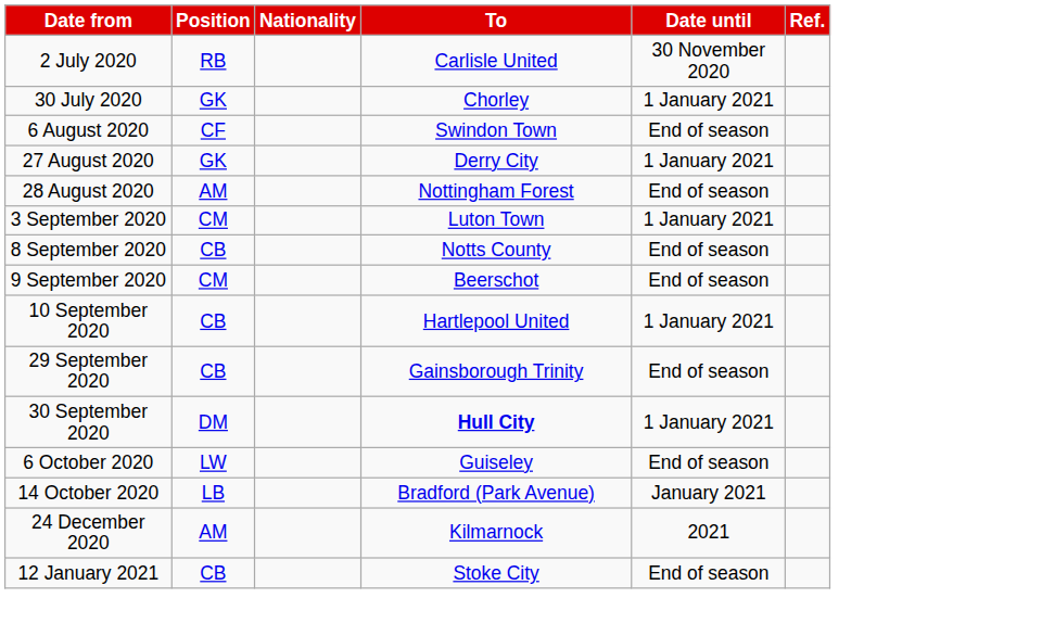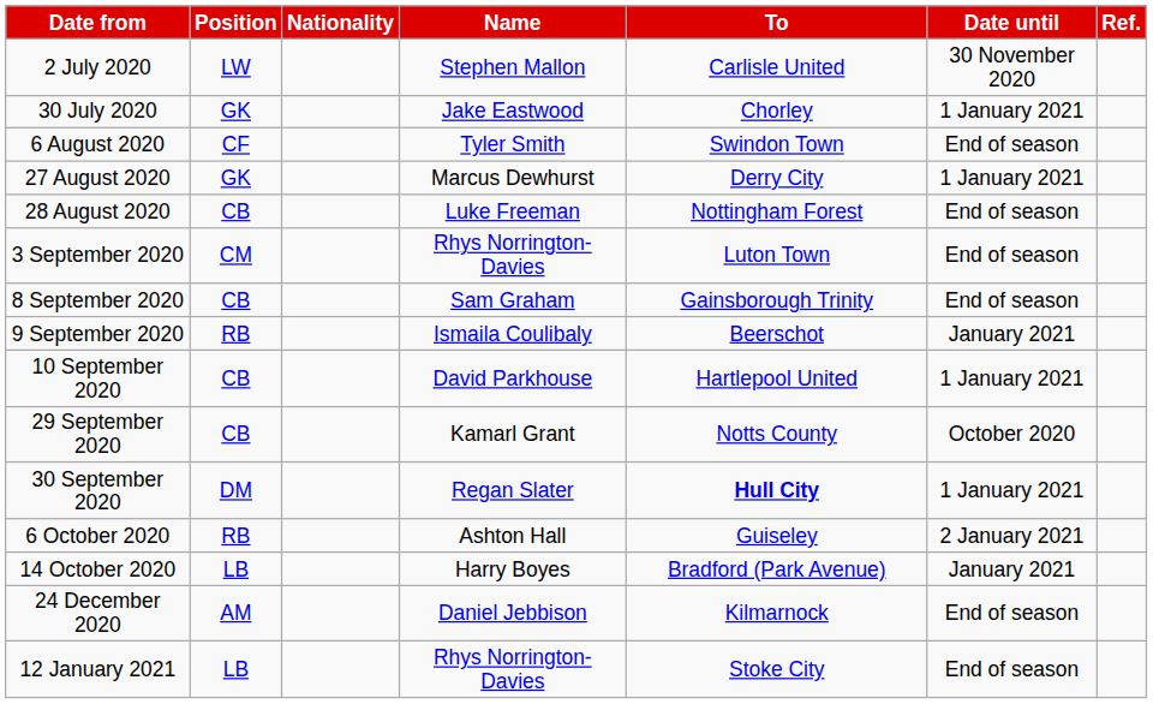 <table class="wikitable"  style="text-align:center; font-size:90%; ">
 <tr>
 <th style="background:#DD0000; color:#FFFFFF; width:120px;">Date from</th>
 <th style="background:#DD0000; color:#FFFFFF; width:50px;">Position</th>
 <th style="background:#DD0000; color:#FFFFFF; width:50px;">Nationality</th>
+<th style="background:#DD0000; color:#FFFFFF; width:150px;">Name</th>
 <th style="background:#DD0000; color:#FFFFFF; width:200px;">To</th>
 <th style="background:#DD0000; color:#FFFFFF; width:110px;">Date until</th>
 <th style="background:#DD0000; color:#FFFFFF; width:25px;">Ref.</th>
 </tr>
 <tr>
 <td>2 July 2020</td>
-<td><a href='#'>RB</a></td>
+<td><a href='#'>LW</a></td>
 <td></td>
+<td><a href='#'>Stephen Mallon</a></td>
 <td> <a href='#'>Carlisle United</a></td>
 <td>30 November 2020</td>
 <td></td>
 </tr>
 <tr>
 <td>30 July 2020</td>
 <td><a href='#'>GK</a></td>
 <td></td>
+<td><a href='#'>Jake Eastwood</a></td>
 <td> <a href='#'>Chorley</a></td>
 <td>1 January 2021</td>
 <td></td>
 </tr>
 <tr>
 <td>6 August 2020</td>
 <td><a href='#'>CF</a></td>
 <td></td>
+<td><a href='#'>Tyler Smith</a></td>
 <td> <a href='#'>Swindon Town</a></td>
 <td>End of season</td>
 <td></td>
 </tr>
 <tr>
 <td>27 August 2020</td>
 <td><a href='#'>GK</a></td>
 <td></td>
+<td>Marcus Dewhurst</td>
 <td> <a href='#'>Derry City</a></td>
 <td>1 January 2021</td>
 <td></td>
 </tr>
 <tr>
 <td>28 August 2020</td>
-<td><a href='#'>AM</a></td>
+<td><a href='#'>CB</a></td>
 <td></td>
+<td><a href='#'>Luke Freeman</a></td>
 <td> <a href='#'>Nottingham Forest</a></td>
 <td>End of season</td>
 <td></td>
 </tr>
 <tr>
 <td>3 September 2020</td>
 <td><a href='#'>CM</a></td>
 <td></td>
+<td><a href='#'>Rhys Norrington-Davies</a></td>
 <td> <a href='#'>Luton Town</a></td>
-<td>1 January 2021</td>
+<td>End of season</td>
 <td></td>
 </tr>
 <tr>
 <td>8 September 2020</td>
 <td><a href='#'>CB</a></td>
 <td></td>
-<td> <a href='#'>Notts County</a></td>
+<td><a href='#'>Sam Graham</a></td>
+<td> <a href='#'>Gainsborough Trinity</a></td>
 <td>End of season</td>
 <td></td>
 </tr>
 <tr>
 <td>9 September 2020</td>
-<td><a href='#'>CM</a></td>
+<td><a href='#'>RB</a></td>
 <td></td>
+<td><a href='#'>Ismaila Coulibaly</a></td>
 <td> <a href='#'>Beerschot</a></td>
-<td>End of season</td>
+<td>January 2021</td>
 <td></td>
 </tr>
 <tr>
 <td>10 September 2020</td>
 <td><a href='#'>CB</a></td>
 <td></td>
+<td><a href='#'>David Parkhouse</a></td>
 <td> <a href='#'>Hartlepool United</a></td>
 <td>1 January 2021</td>
 <td></td>
 </tr>
 <tr>
 <td>29 September 2020</td>
 <td><a href='#'>CB</a></td>
 <td></td>
-<td> <a href='#'>Gainsborough Trinity</a></td>
-<td>End of season</td>
+<td>Kamarl Grant</td>
+<td> <a href='#'>Notts County</a></td>
+<td>October 2020</td>
 <td></td>
 </tr>
 <tr>
 <td>30 September 2020</td>
 <td><a href='#'>DM</a></td>
 <td></td>
+<td><a href='#'>Regan Slater</a></td>
 <td><strong> <a href='#'>Hull City</a></strong></td>
 <td>1 January 2021</td>
 <td></td>
 </tr>
 <tr>
 <td>6 October 2020</td>
-<td><a href='#'>LW</a></td>
+<td><a href='#'>RB</a></td>
 <td></td>
+<td>Ashton Hall</td>
 <td> <a href='#'>Guiseley</a></td>
-<td>End of season</td>
+<td>2 January 2021</td>
 <td></td>
 </tr>
 <tr>
 <td>14 October 2020</td>
 <td><a href='#'>LB</a></td>
 <td></td>
+<td>Harry Boyes</td>
 <td> <a href='#'>Bradford (Park Avenue)</a></td>
 <td>January 2021</td>
 <td></td>
 </tr>
 <tr>
 <td>24 December 2020</td>
 <td><a href='#'>AM</a></td>
 <td></td>
+<td><a href='#'>Daniel Jebbison</a></td>
 <td> <a href='#'>Kilmarnock</a></td>
-<td>2021</td>
+<td>End of season</td>
 <td></td>
 </tr>
 <tr>
 <td>12 January 2021</td>
-<td><a href='#'>CB</a></td>
+<td><a href='#'>LB</a></td>
 <td></td>
+<td><a href='#'>Rhys Norrington-Davies</a></td>
 <td> <a href='#'>Stoke City</a></td>
 <td>End of season</td>
 <td></td>
 </tr>
 </table>
